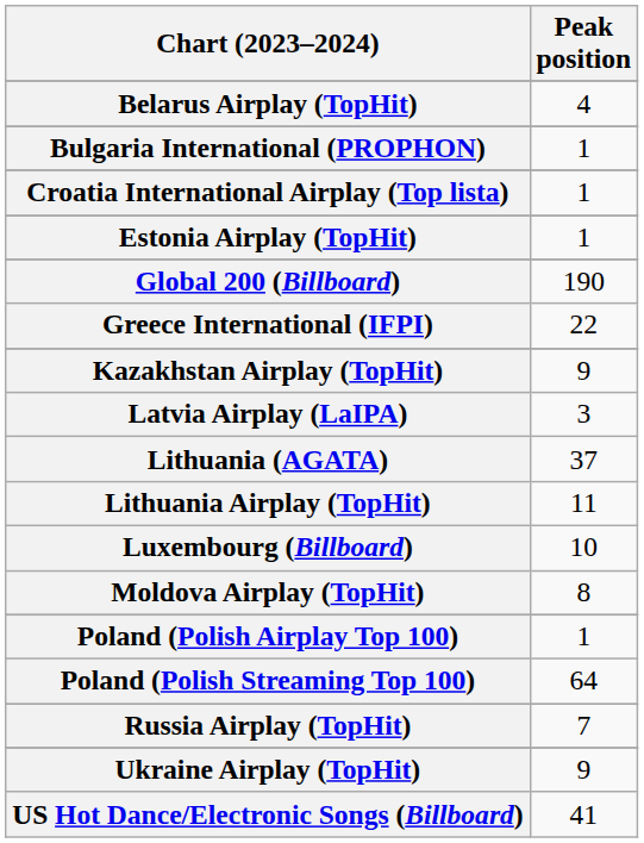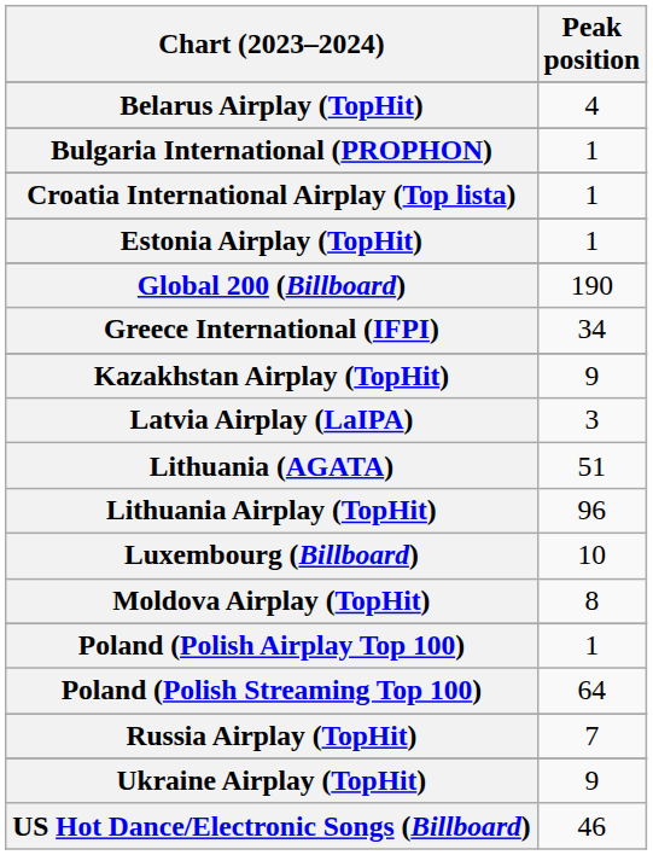 <table class="wikitable sortable plainrowheaders" style="text-align:center">
 <tr>
 <th scope="col">Chart (2023–2024)</th>
 <th scope="col">Peak<br>position</th>
 </tr>
 <tr>
 </tr>
 <tr>
 <th scope="row">Belarus Airplay (<a href='#'>TopHit</a>)</th>
 <td>4</td>
 </tr>
 <tr>
 </tr>
 <tr>
 </tr>
 <tr>
 <th scope="row">Bulgaria International (<a href='#'>PROPHON</a>)</th>
 <td>1</td>
 </tr>
 <tr>
 </tr>
 <tr>
 <th scope="row">Croatia International Airplay (<a href='#'>Top lista</a>)</th>
 <td>1</td>
 </tr>
 <tr>
 </tr>
 <tr>
 </tr>
 <tr>
 <th scope="row">Estonia Airplay (<a href='#'>TopHit</a>)</th>
 <td>1</td>
 </tr>
 <tr>
 </tr>
 <tr>
 </tr>
 <tr>
 <th scope="row"><a href='#'>Global 200</a> (<em><a href='#'>Billboard</a></em>)</th>
 <td>190</td>
 </tr>
 <tr>
 <th scope="row">Greece International (<a href='#'>IFPI</a>)</th>
-<td>22</td>
+<td>34</td>
 </tr>
 <tr>
 </tr>
 <tr>
 </tr>
 <tr>
 </tr>
 <tr>
 <th scope="row">Kazakhstan Airplay (<a href='#'>TopHit</a>)</th>
 <td>9</td>
 </tr>
 <tr>
 <th scope="row">Latvia Airplay (<a href='#'>LaIPA</a>)</th>
 <td>3</td>
 </tr>
 <tr>
 <th scope="row">Lithuania (<a href='#'>AGATA</a>)</th>
-<td>37</td>
+<td>51</td>
 </tr>
 <tr>
 <th scope="row">Lithuania Airplay (<a href='#'>TopHit</a>)</th>
-<td>11</td>
+<td>96</td>
 </tr>
 <tr>
 <th scope="row">Luxembourg (<em><a href='#'>Billboard</a></em>)</th>
 <td>10</td>
 </tr>
 <tr>
 <th scope="row">Moldova Airplay (<a href='#'>TopHit</a>)</th>
 <td>8</td>
 </tr>
 <tr>
 </tr>
 <tr>
 </tr>
 <tr>
 <th scope="row">Poland (<a href='#'>Polish Airplay Top 100</a>)</th>
 <td>1</td>
 </tr>
 <tr>
 <th scope="row">Poland (<a href='#'>Polish Streaming Top 100</a>)</th>
 <td>64</td>
 </tr>
 <tr>
 </tr>
 <tr>
 </tr>
 <tr>
 </tr>
 <tr>
 <th scope="row">Russia Airplay (<a href='#'>TopHit</a>)</th>
 <td>7</td>
 </tr>
 <tr>
 </tr>
 <tr>
 </tr>
 <tr>
 </tr>
 <tr>
 </tr>
 <tr>
 <th scope="row">Ukraine Airplay (<a href='#'>TopHit</a>)</th>
 <td>9</td>
 </tr>
 <tr>
 <th scope="row">US <a href='#'>Hot Dance/Electronic Songs</a> (<em><a href='#'>Billboard</a></em>)</th>
-<td>41</td>
+<td>46</td>
 </tr>
 </table>
